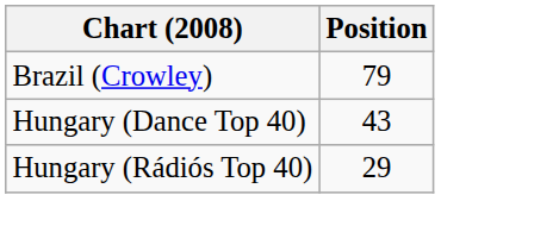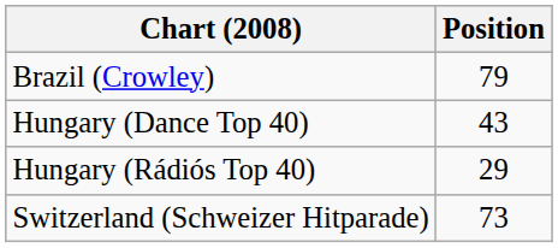 <table class="wikitable sortable">
 <tr>
 <th>Chart (2008)</th>
 <th>Position</th>
 </tr>
 <tr>
 <td>Brazil (<a href='#'>Crowley</a>)</td>
 <td align="center">79</td>
 </tr>
 <tr>
 <td>Hungary (Dance Top 40)</td>
 <td align="center">43</td>
 </tr>
 <tr>
 <td>Hungary (Rádiós Top 40)</td>
 <td align="center">29</td>
 </tr>
+<tr>
+<td>Switzerland (Schweizer Hitparade)</td>
+<td align="center">73</td>
+</tr>
 </table>
